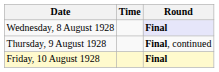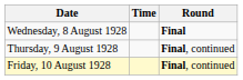 <table class="wikitable">
 <tr>
 <th>Date</th>
 <th>Time</th>
 <th>Round</th>
 </tr>
 <tr>
 <td>Wednesday, 8 August 1928</td>
 <td></td>
-<td style="background: lavender;"><strong>Final</strong></td>
+<td><strong>Final</strong></td>
 </tr>
 <tr>
 <td>Thursday, 9 August 1928</td>
 <td></td>
 <td><strong>Final</strong>, continued</td>
 </tr>
 <tr style=background:lemonchiffon>
 <td>Friday, 10 August 1928</td>
 <td></td>
-<td><strong>Final</strong></td>
+<td><strong>Final</strong>, continued</td>
 </tr>
 </table>
